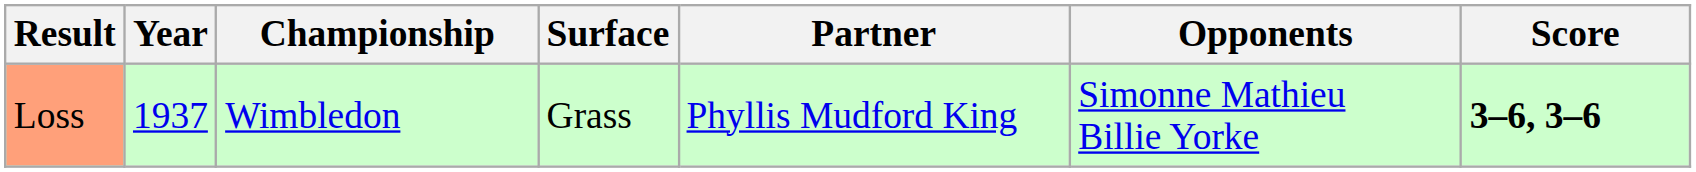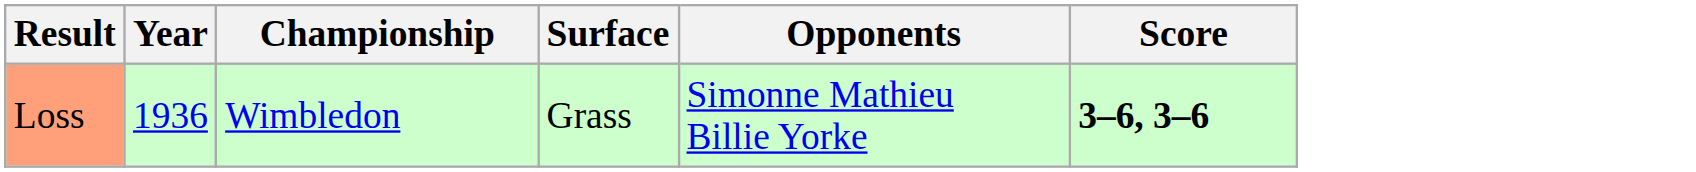 <table class="sortable wikitable">
 <tr>
 <th style="width:40px">Result</th>
 <th style="width:30px">Year</th>
 <th style="width:130px">Championship</th>
 <th style="width:50px">Surface</th>
-<th style="width:160px">Partner</th>
 <th style="width:160px">Opponents</th>
 <th style="width:90px" class="unsortable">Score</th>
 </tr>
 <tr style="background:#cfc;">
 <td style="background:#ffa07a;">Loss</td>
-<td><a href='#'>1937</a></td>
+<td><a href='#'>1936</a></td>
 <td><a href='#'>Wimbledon</a></td>
 <td>Grass</td>
-<td> <a href='#'>Phyllis Mudford King</a></td>
 <td> <a href='#'>Simonne Mathieu</a> <br> <a href='#'>Billie Yorke</a></td>
 <td><strong>3–6, 3–6</strong></td>
 </tr>
 </table>
